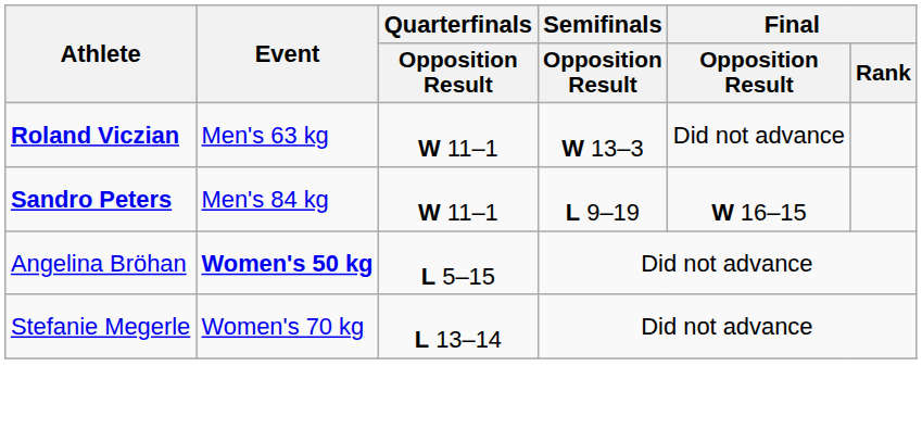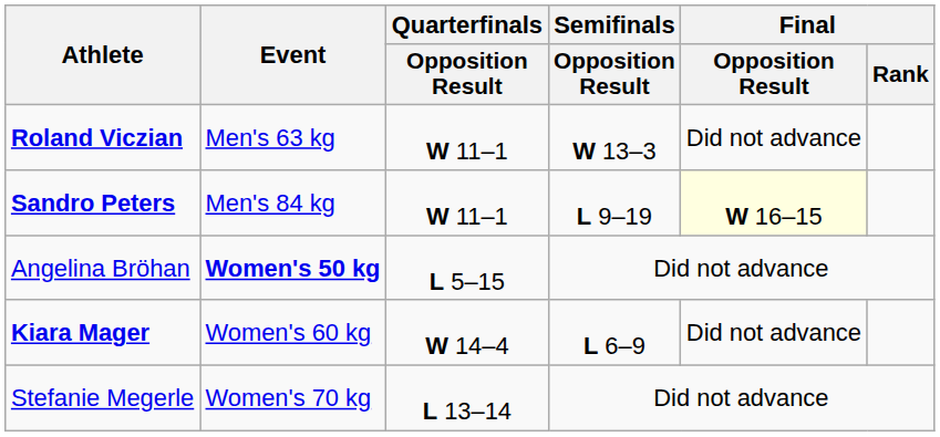 <table class="wikitable" style="font-size:90%">
 <tr>
 <th rowspan=2>Athlete</th>
 <th rowspan=2>Event</th>
 <th>Quarterfinals</th>
 <th>Semifinals</th>
 <th colspan=2>Final</th>
 </tr>
 <tr style="font-size:95%">
 <th>Opposition<br>Result</th>
 <th>Opposition<br>Result</th>
 <th>Opposition<br>Result</th>
 <th>Rank</th>
 </tr>
 <tr align=center>
 <td align=left><strong><a href='#'>Roland Viczian</a></strong></td>
 <td align=left><a href='#'>Men's 63 kg</a></td>
 <td><br><strong>W</strong> 11–1</td>
 <td><br><strong>W</strong> 13–3</td>
 <td>Did not advance</td>
 <td></td>
 </tr>
 <tr align=center>
 <td align=left><strong><a href='#'>Sandro Peters</a></strong></td>
 <td align=left><a href='#'>Men's 84 kg</a></td>
 <td><br><strong>W</strong> 11–1</td>
 <td><br><strong>L</strong> 9–19</td>
-<td><br><strong>W</strong> 16–15</td>
+<td style="background: lightyellow;"><br><strong>W</strong> 16–15</td>
 <td></td>
 </tr>
 <tr align=center>
 <td align=left><a href='#'>Angelina Bröhan</a></td>
 <td align=left><strong><a href='#'>Women's 50 kg</a></strong></td>
 <td><br><strong>L</strong> 5–15</td>
 <td colspan=3>Did not advance</td>
 </tr>
 <tr align=center>
+<td align=left><strong><a href='#'>Kiara Mager</a></strong></td>
+<td align=left><a href='#'>Women's 60 kg</a></td>
+<td><br><strong>W</strong> 14–4</td>
+<td><br><strong>L</strong> 6–9</td>
+<td>Did not advance</td>
+<td></td>
+</tr>
+<tr align=center>
 <td align=left><a href='#'>Stefanie Megerle</a></td>
 <td align=left><a href='#'>Women's 70 kg</a></td>
 <td><br><strong>L</strong> 13–14</td>
 <td colspan=3>Did not advance</td>
 </tr>
 </table>
